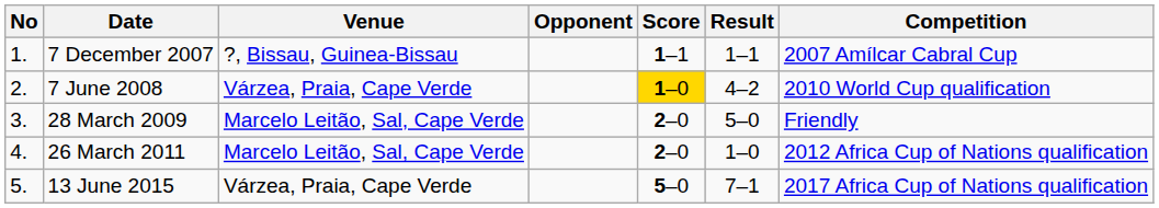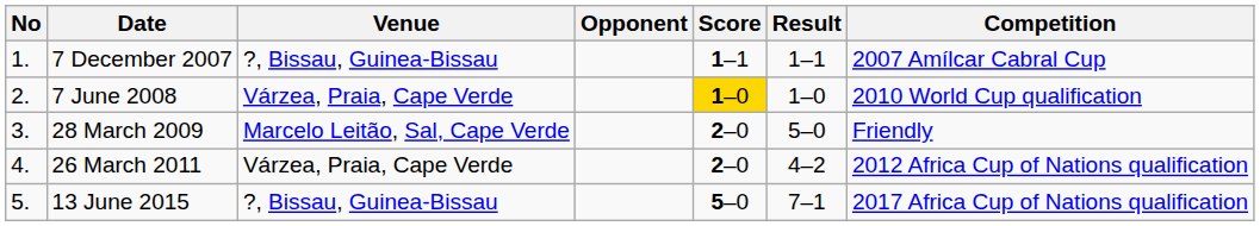 <table class="wikitable" style="font-size:85%;">
 <tr>
 <th>No</th>
 <th>Date</th>
 <th>Venue</th>
 <th>Opponent</th>
 <th>Score</th>
 <th>Result</th>
 <th>Competition</th>
 </tr>
 <tr>
 <td>1.</td>
 <td>7 December 2007</td>
 <td>?, <a href='#'>Bissau</a>, <a href='#'>Guinea-Bissau</a></td>
 <td></td>
 <td align=center><strong>1</strong>–1</td>
 <td align=center>1–1</td>
 <td><a href='#'>2007 Amílcar Cabral Cup</a></td>
 </tr>
 <tr>
 <td>2.</td>
 <td>7 June 2008</td>
 <td><a href='#'>Várzea</a>, <a href='#'>Praia</a>, <a href='#'>Cape Verde</a></td>
 <td></td>
 <td align=center style="background: gold;"><strong>1</strong>–0</td>
-<td align=center>4–2</td>
+<td align=center>1–0</td>
 <td><a href='#'>2010 World Cup qualification</a></td>
 </tr>
 <tr>
 <td>3.</td>
 <td>28 March 2009</td>
 <td><a href='#'>Marcelo Leitão</a>, <a href='#'>Sal, Cape Verde</a></td>
 <td></td>
 <td align=center><strong>2</strong>–0</td>
 <td align=center>5–0</td>
 <td><a href='#'>Friendly</a></td>
 </tr>
 <tr>
 <td>4.</td>
 <td>26 March 2011</td>
-<td><a href='#'>Marcelo Leitão</a>, <a href='#'>Sal, Cape Verde</a></td>
+<td>Várzea, Praia, Cape Verde</td>
 <td></td>
 <td align=center><strong>2</strong>–0</td>
-<td align=center>1–0</td>
+<td align=center>4–2</td>
 <td><a href='#'>2012 Africa Cup of Nations qualification</a></td>
 </tr>
 <tr>
 <td>5.</td>
 <td>13 June 2015</td>
-<td>Várzea, Praia, Cape Verde</td>
+<td>?, <a href='#'>Bissau</a>, <a href='#'>Guinea-Bissau</a></td>
 <td></td>
 <td align=center><strong>5</strong>–0</td>
 <td align=center>7–1</td>
 <td><a href='#'>2017 Africa Cup of Nations qualification</a></td>
 </tr>
 </table>
